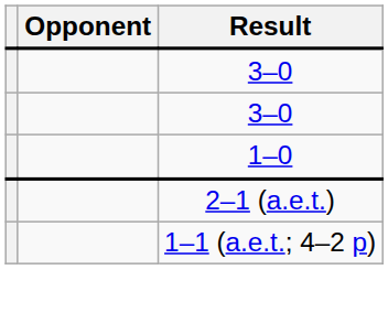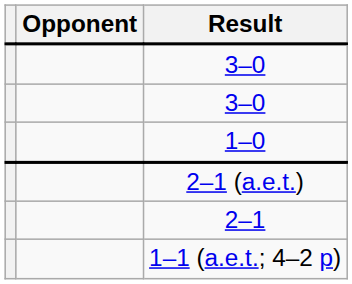 <table class="wikitable plainrowheaders" style="text-align:center;margin-left:1em;float:right;clear:right;min-width:226px">
 <tr>
 <th scope="col"></th>
 <th scope="col">Opponent</th>
 <th scope="col">Result</th>
 </tr>
 <tr style="border-top: 2px solid black;">
 <th scope="row" style="text-align:center"></th>
 <td align="left"></td>
 <td><a href='#'>3–0</a></td>
 </tr>
 <tr>
 <th scope="row" style="text-align:center"></th>
 <td align="left"></td>
 <td><a href='#'>3–0</a></td>
 </tr>
 <tr>
 <th scope="row" style="text-align:center"></th>
 <td align="left"></td>
 <td><a href='#'>1–0</a></td>
 </tr>
 <tr style="border-top: 2px solid black;">
 <th scope="row" style="text-align:center"></th>
 <td align="left"></td>
 <td><a href='#'>2–1</a> (<a href='#'>a.e.t.</a>)</td>
 </tr>
 <tr>
 <th scope="row" style="text-align:center"></th>
 <td align="left"></td>
+<td><a href='#'>2–1</a></td>
+</tr>
+<tr>
+<th scope="row" style="text-align:center"></th>
+<td align="left"></td>
 <td><a href='#'>1–1</a> (<a href='#'>a.e.t.</a>; 4–2 <a href='#'>p</a>)</td>
 </tr>
 </table>
